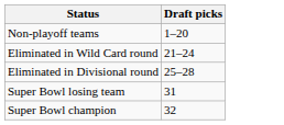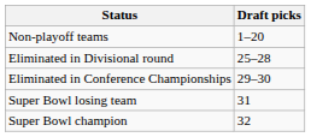 <table class="wikitable">
 <tr>
 <th>Status</th>
 <th>Draft picks</th>
 </tr>
 <tr>
 <td>Non-playoff teams</td>
 <td>1–20</td>
 </tr>
 <tr>
-<td>Eliminated in Wild Card round</td>
-<td>21–24</td>
+<td>Eliminated in Divisional round</td>
+<td>25–28</td>
 </tr>
 <tr>
-<td>Eliminated in Divisional round</td>
-<td>25–28</td>
+<td>Eliminated in Conference Championships</td>
+<td>29–30</td>
 </tr>
 <tr>
 <td>Super Bowl losing team</td>
 <td>31</td>
 </tr>
 <tr>
 <td>Super Bowl champion</td>
 <td>32</td>
 </tr>
 </table>
